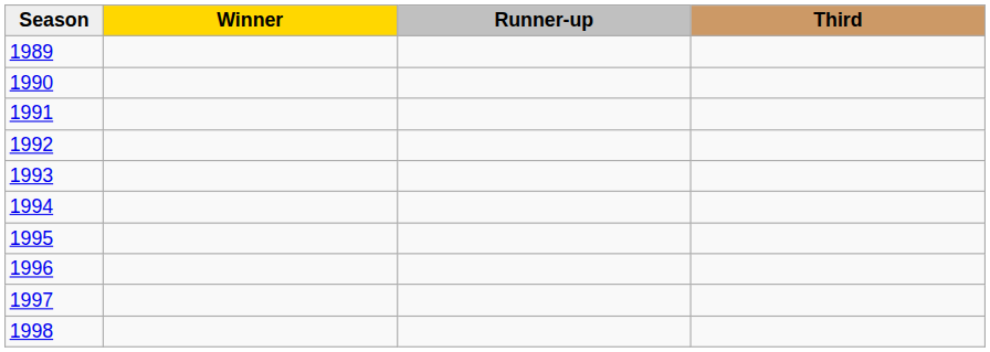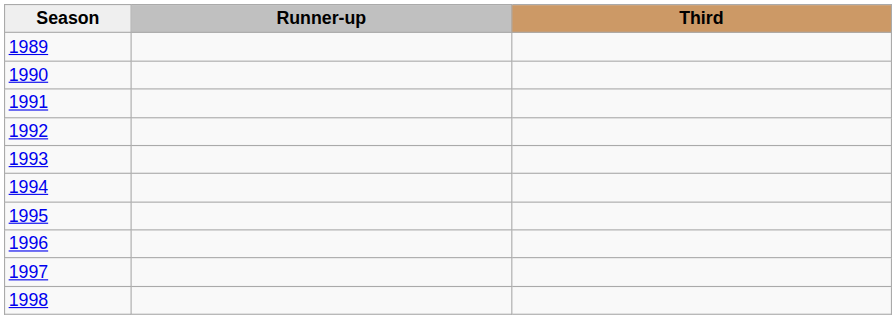 <table class="wikitable sortable" style="width:800px;">
 <tr>
 <th style="width:10%; background:#efefef;">Season</th>
-<th style="width:30%; background:gold">Winner</th>
 <th style="width:30%; background:silver">Runner-up</th>
 <th style="width:30%; background:#CC9966">Third</th>
 </tr>
 <tr>
 <td><a href='#'>1989</a></td>
 <td></td>
 <td></td>
-<td></td>
 </tr>
 <tr>
 <td><a href='#'>1990</a></td>
-<td></td>
 <td></td>
 <td></td>
 </tr>
 <tr>
 <td><a href='#'>1991</a></td>
 <td></td>
 <td></td>
-<td></td>
 </tr>
 <tr>
 <td><a href='#'>1992</a></td>
-<td></td>
 <td></td>
 <td></td>
 </tr>
 <tr>
 <td><a href='#'>1993</a></td>
 <td></td>
 <td></td>
-<td></td>
 </tr>
 <tr>
 <td><a href='#'>1994</a></td>
-<td></td>
 <td></td>
 <td></td>
 </tr>
 <tr>
 <td><a href='#'>1995</a></td>
 <td></td>
 <td></td>
-<td></td>
 </tr>
 <tr>
 <td><a href='#'>1996</a></td>
-<td></td>
 <td></td>
 <td></td>
 </tr>
 <tr>
 <td><a href='#'>1997</a></td>
 <td></td>
 <td></td>
-<td></td>
 </tr>
 <tr>
 <td><a href='#'>1998</a></td>
 <td></td>
 <td></td>
-<td></td>
 </tr>
 </table>
